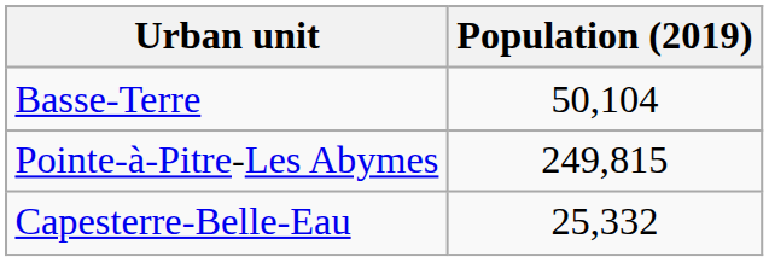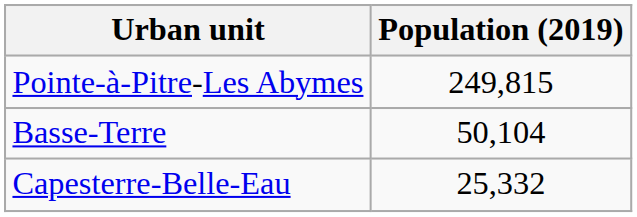 <table class=wikitable>
 <tr>
 <th>Urban unit</th>
 <th>Population (2019)</th>
 </tr>
 <tr>
+<td><a href='#'>Pointe-à-Pitre</a>-<a href='#'>Les Abymes</a></td>
+<td style="text-align: center;">249,815</td>
+</tr>
+<tr>
 <td><a href='#'>Basse-Terre</a></td>
 <td style="text-align: center;">50,104</td>
-</tr>
-<tr>
-<td><a href='#'>Pointe-à-Pitre</a>-<a href='#'>Les Abymes</a></td>
-<td style="text-align: center;">249,815</td>
 </tr>
 <tr>
 <td><a href='#'>Capesterre-Belle-Eau</a></td>
 <td style="text-align: center;">25,332</td>
 </tr>
 </table>
